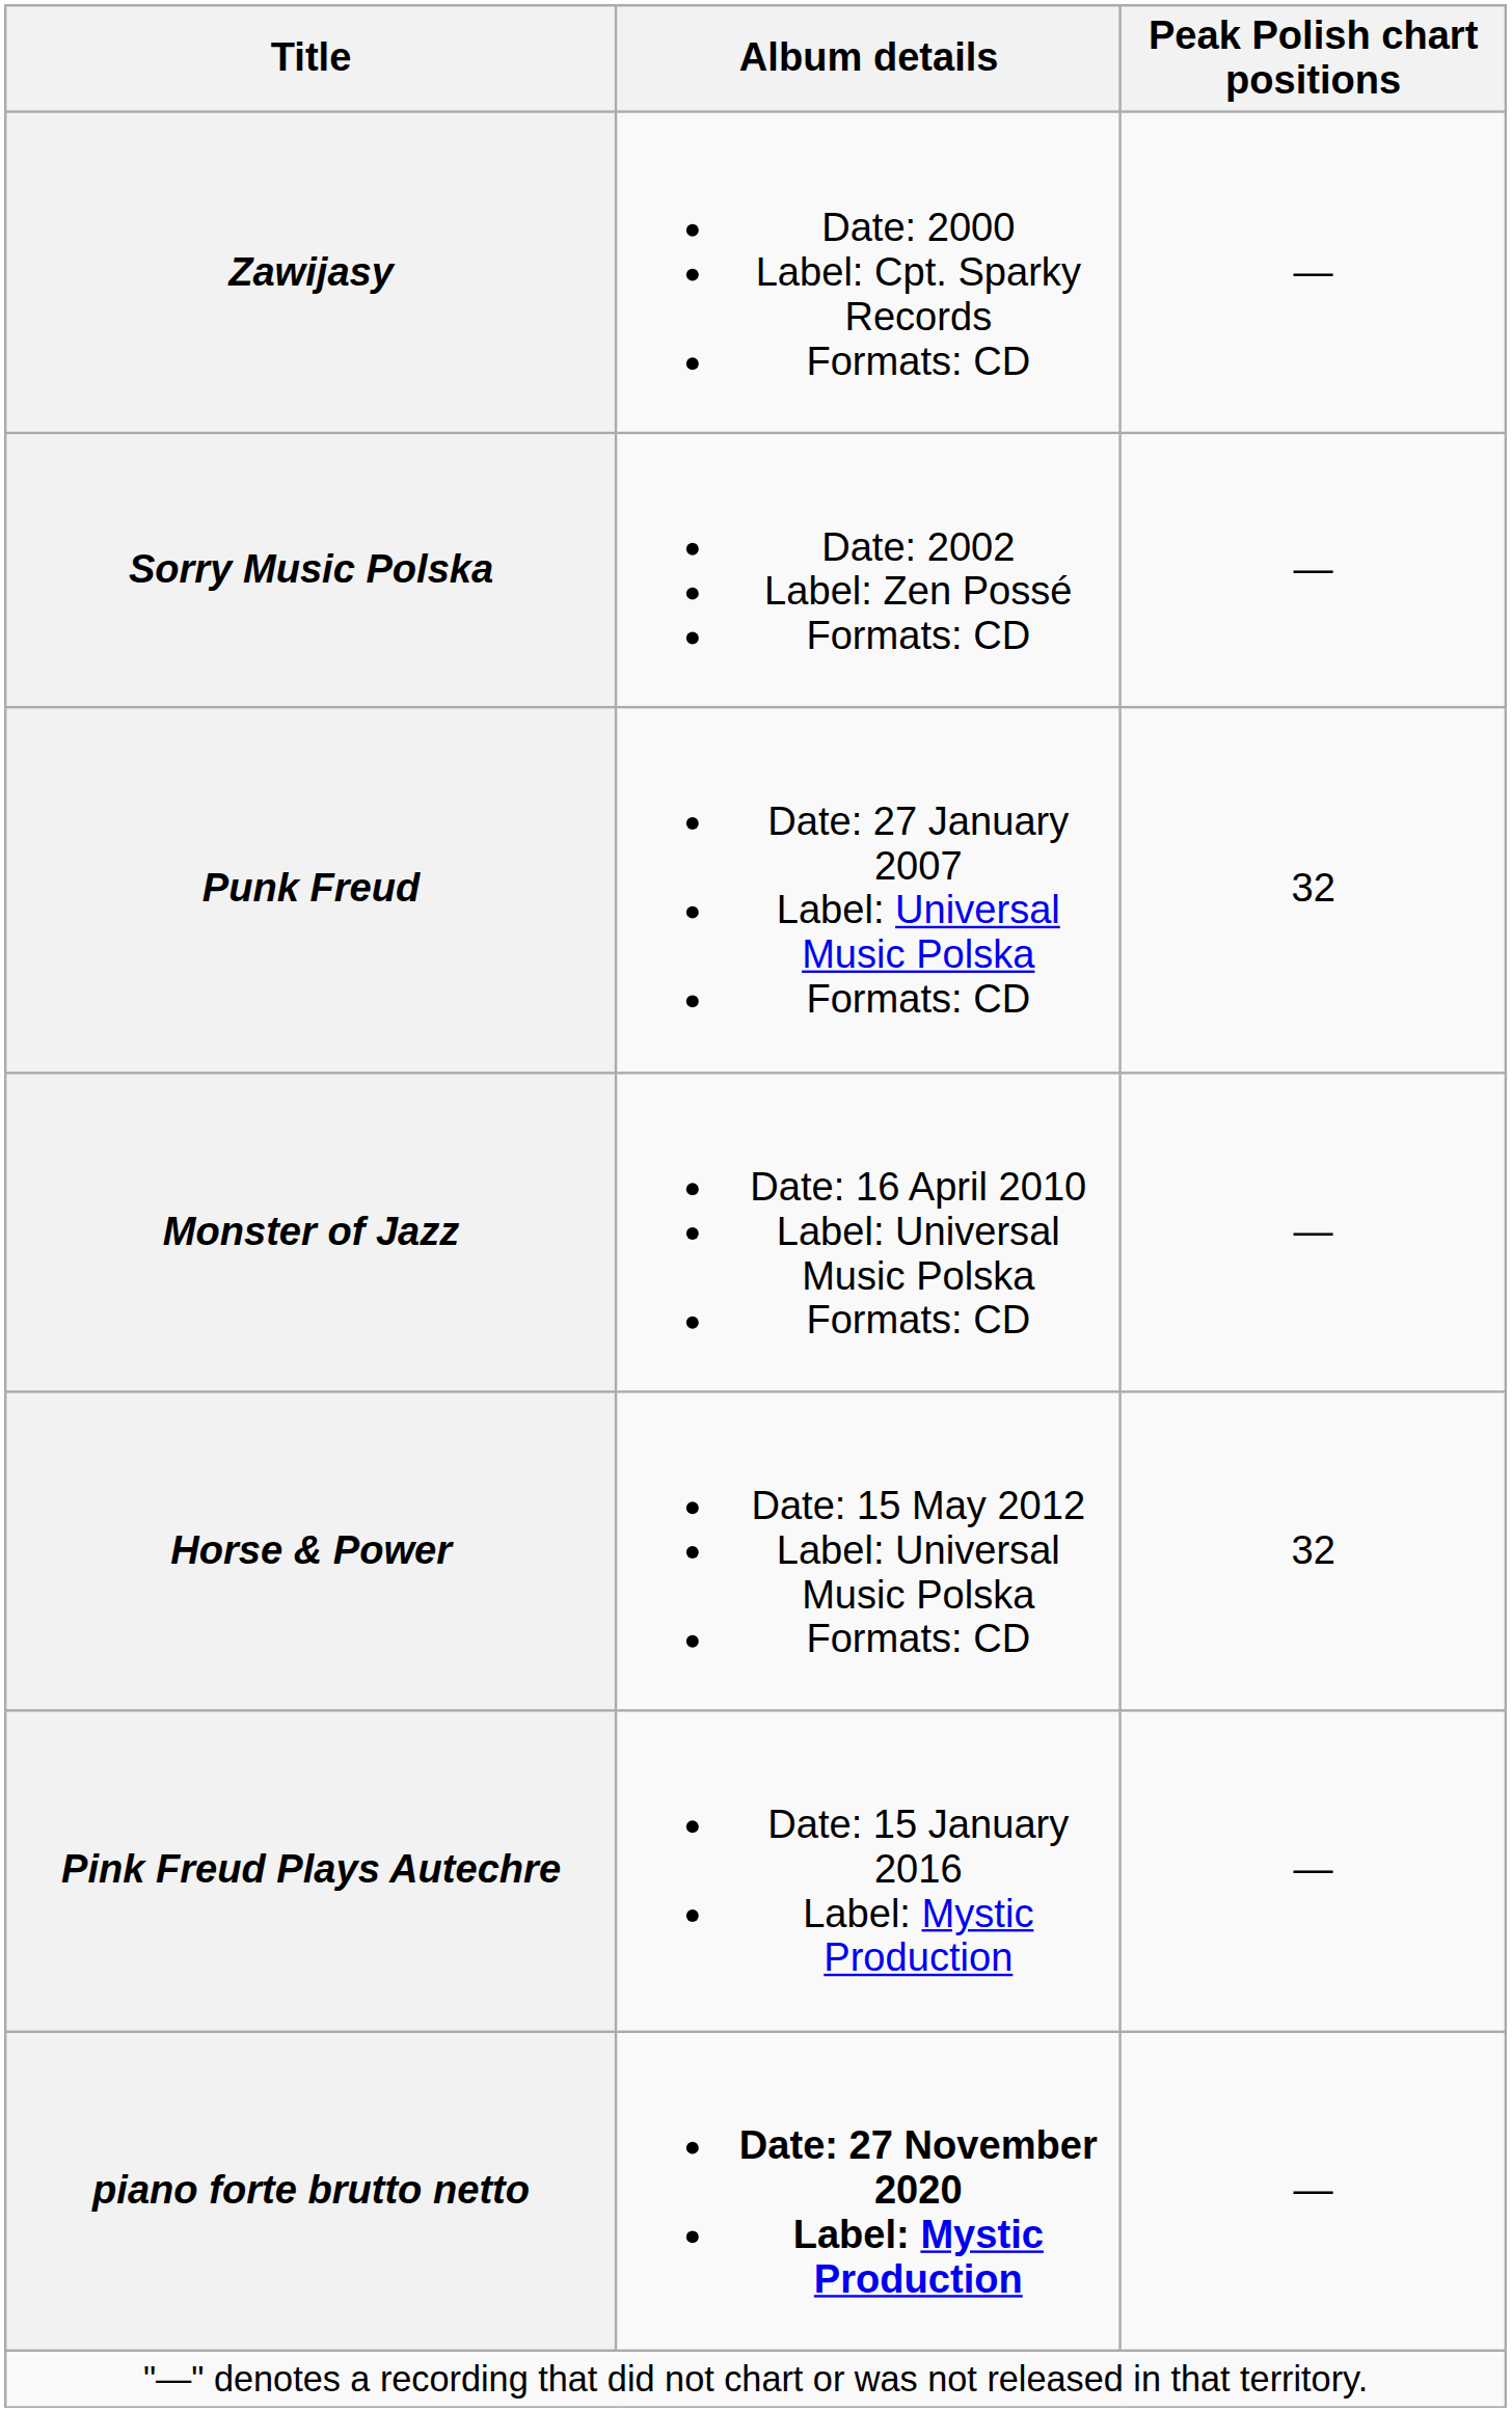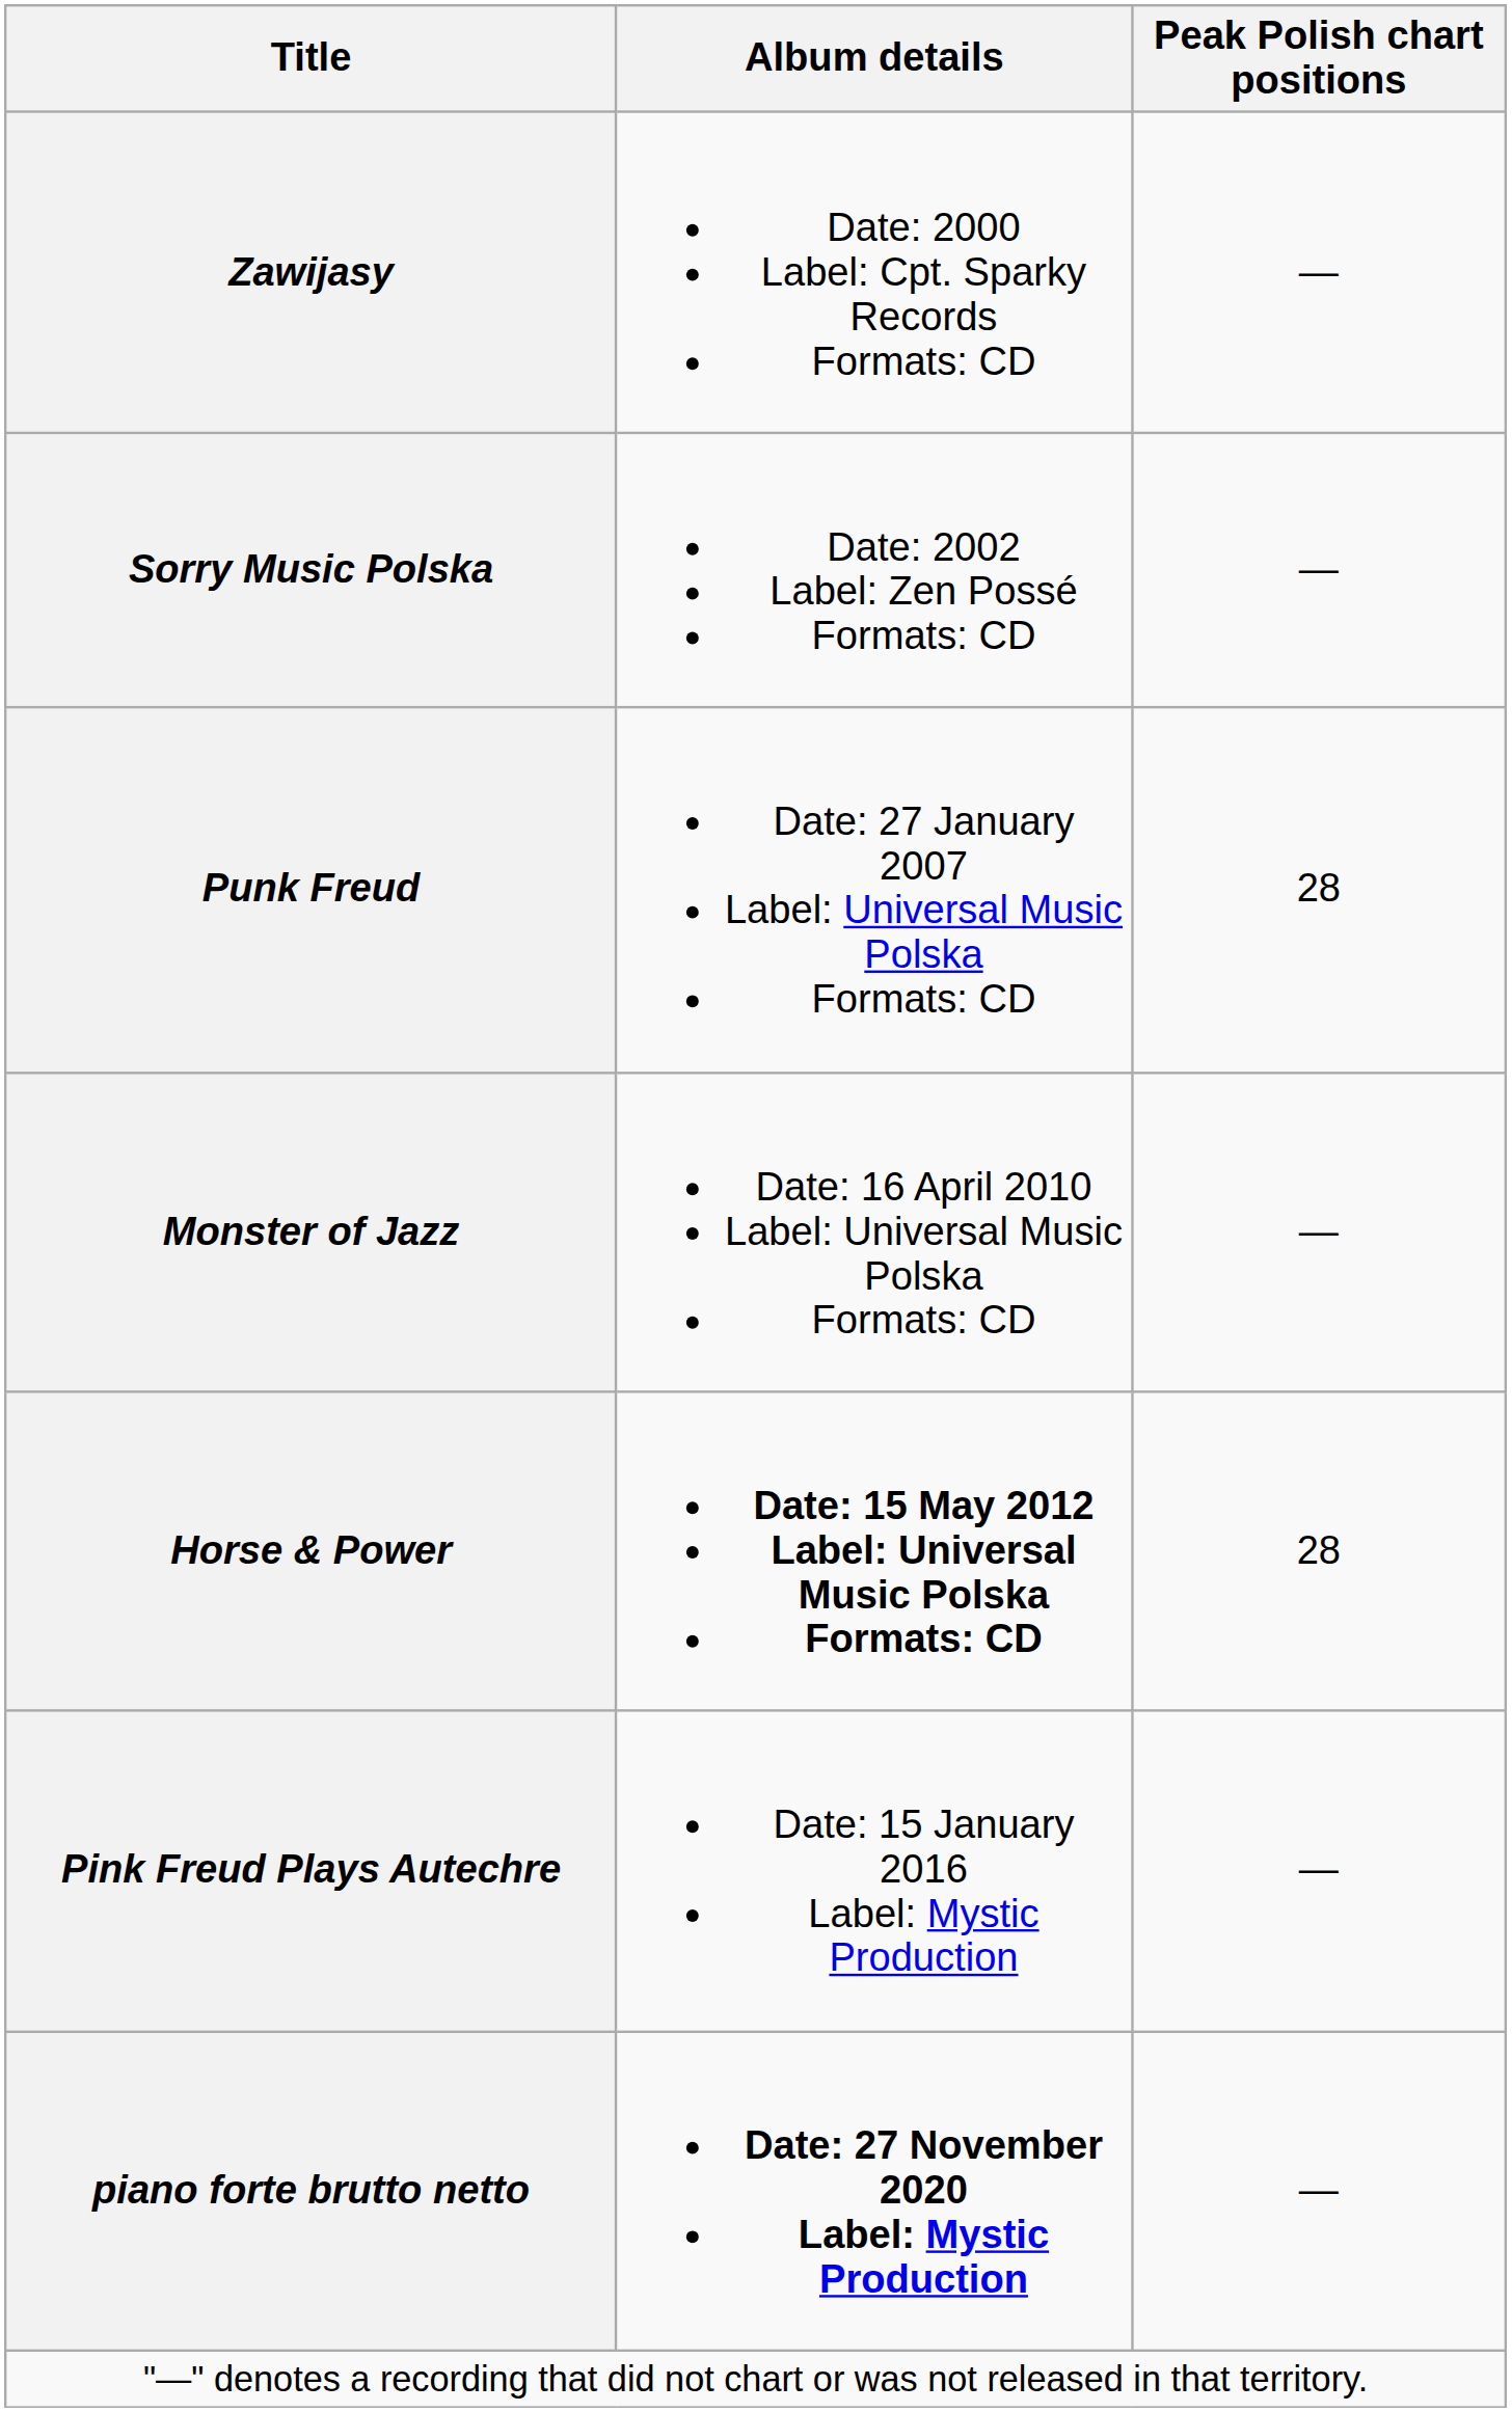 <table class="wikitable plainrowheaders" style="text-align:center;">
 <tr>
 <th scope="col" style="width:15em;">Title</th>
 <th scope="col">Album details</th>
 <th colspan="1" scope="col">Peak Polish chart positions</th>
 </tr>
 <tr>
 <th scope="row"><em>Zawijasy</em></th>
 <td><br><ul><li>Date: 2000</li><li>Label: Cpt. Sparky Records</li><li>Formats: CD</li></ul></td>
 <td>—</td>
 </tr>
 <tr>
 <th scope="row"><em>Sorry Music Polska</em></th>
 <td><br><ul><li>Date: 2002</li><li>Label: Zen Possé</li><li>Formats: CD</li></ul></td>
 <td>—</td>
 </tr>
 <tr>
 <th scope="row"><em>Punk Freud</em></th>
 <td><br><ul><li>Date: 27 January 2007</li><li>Label: <a href='#'>Universal Music Polska</a></li><li>Formats: CD</li></ul></td>
-<td>32</td>
+<td>28</td>
 </tr>
 <tr>
 <th scope="row"><em>Monster of Jazz</em></th>
 <td><br><ul><li>Date: 16 April 2010</li><li>Label: Universal Music Polska</li><li>Formats: CD</li></ul></td>
 <td>—</td>
 </tr>
 <tr>
 <th scope="row"><em>Horse & Power</em></th>
-<td><br><ul><li>Date: 15 May 2012</li><li>Label: Universal Music Polska</li><li>Formats: CD</li></ul></td>
-<td>32</td>
+<td><strong><br><ul><li>Date: 15 May 2012</li><li>Label: Universal Music Polska</li><li>Formats: CD</li></ul></strong></td>
+<td>28</td>
 </tr>
 <tr>
 <th scope="row"><em>Pink Freud Plays Autechre</em></th>
 <td><br><ul><li>Date: 15 January 2016</li><li>Label: <a href='#'>Mystic Production</a></li></ul></td>
 <td>—</td>
 </tr>
 <tr>
 <th scope="row"><em>piano forte brutto netto</em></th>
 <td><strong><br><ul><li>Date: 27 November 2020</li><li>Label: <a href='#'>Mystic Production</a></li></ul></strong></td>
 <td>—</td>
 </tr>
 <tr>
 <td colspan="19" style="font-size:90%">"—" denotes a recording that did not chart or was not released in that territory.</td>
 </tr>
 </table>
